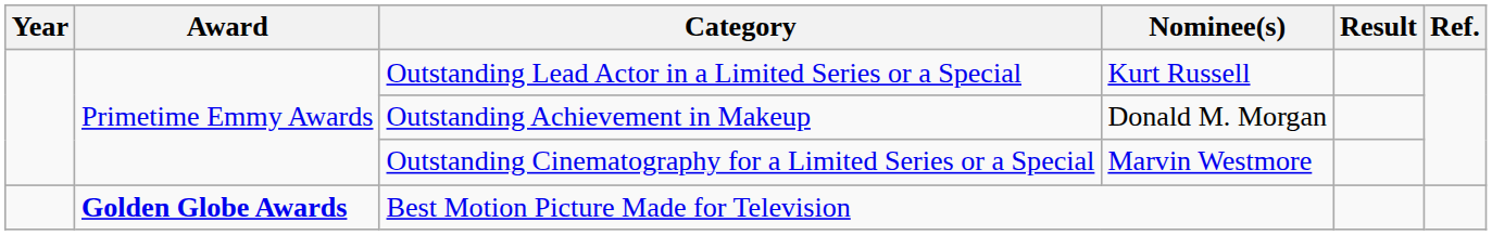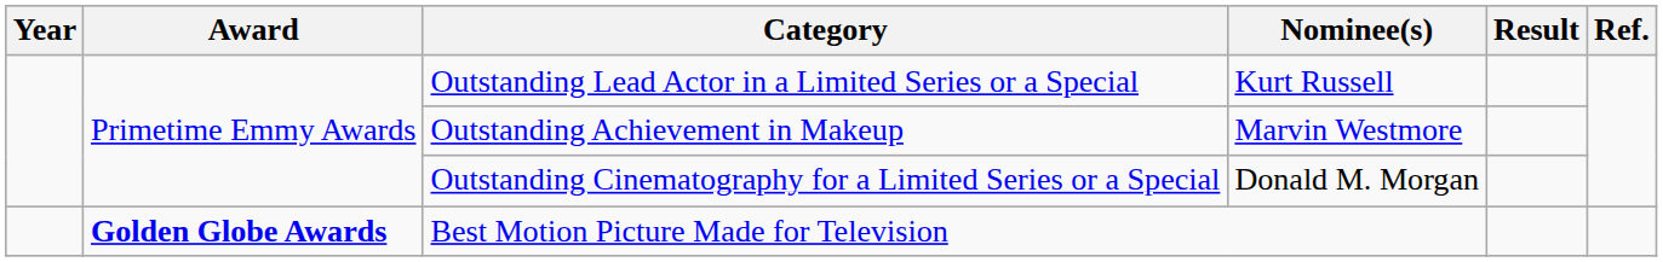 <table class="wikitable sortable">
 <tr>
 <th>Year</th>
 <th>Award</th>
 <th>Category</th>
 <th>Nominee(s)</th>
 <th>Result</th>
 <th>Ref.</th>
 </tr>
 <tr>
 <td rowspan="3"></td>
 <td rowspan="3"><a href='#'>Primetime Emmy Awards</a></td>
 <td><a href='#'>Outstanding Lead Actor in a Limited Series or a Special</a></td>
 <td><a href='#'>Kurt Russell</a></td>
 <td></td>
 <td align="center" rowspan="3"></td>
 </tr>
 <tr>
 <td><a href='#'>Outstanding Achievement in Makeup</a></td>
-<td>Donald M. Morgan</td>
+<td><a href='#'>Marvin Westmore</a></td>
 <td></td>
 </tr>
 <tr>
 <td><a href='#'>Outstanding Cinematography for a Limited Series or a Special</a></td>
-<td><a href='#'>Marvin Westmore</a></td>
+<td>Donald M. Morgan</td>
 <td></td>
 </tr>
 <tr>
 <td></td>
 <td><strong><a href='#'>Golden Globe Awards</a></strong></td>
 <td colspan="2"><a href='#'>Best Motion Picture Made for Television</a></td>
 <td></td>
 <td align="center"></td>
 </tr>
 </table>
